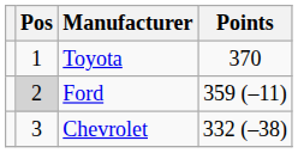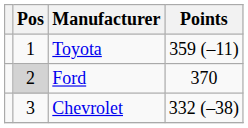 <table class="wikitable" style="font-size: 95%">
 <tr>
 <th></th>
 <th>Pos</th>
 <th>Manufacturer</th>
 <th>Points</th>
 </tr>
 <tr>
 <td align="left"></td>
 <td style="text-align:center;">1</td>
 <td><a href='#'>Toyota</a></td>
-<td style="text-align:center;">370</td>
+<td style="text-align:center;">359 (–11)</td>
 </tr>
 <tr>
 <td align="left"></td>
 <td style="background: lightgrey; text-align:center;">2</td>
 <td><a href='#'>Ford</a></td>
-<td style="text-align:center;">359 (–11)</td>
+<td style="text-align:center;">370</td>
 </tr>
 <tr>
 <td align="left"></td>
 <td style="text-align:center;">3</td>
 <td><a href='#'>Chevrolet</a></td>
 <td style="text-align:center;">332 (–38)</td>
 </tr>
 <tr class="sortbottom">
 </tr>
 </table>
